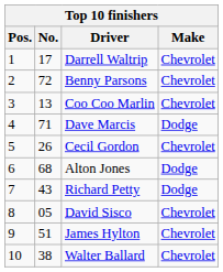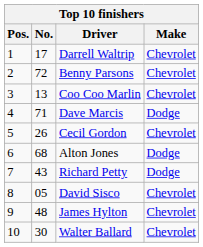 <table class="wikitable">
 <tr>
 <th colspan="4">Top 10 finishers</th>
 </tr>
 <tr>
 <th>Pos.</th>
 <th>No.</th>
 <th>Driver</th>
 <th>Make</th>
 </tr>
 <tr>
 <td>1</td>
 <td>17</td>
 <td><a href='#'>Darrell Waltrip</a></td>
 <td><a href='#'>Chevrolet</a></td>
 </tr>
 <tr>
 <td>2</td>
 <td>72</td>
 <td><a href='#'>Benny Parsons</a></td>
 <td><a href='#'>Chevrolet</a></td>
 </tr>
 <tr>
 <td>3</td>
 <td>13</td>
 <td><a href='#'>Coo Coo Marlin</a></td>
 <td><a href='#'>Chevrolet</a></td>
 </tr>
 <tr>
 <td>4</td>
 <td>71</td>
 <td><a href='#'>Dave Marcis</a></td>
 <td><a href='#'>Dodge</a></td>
 </tr>
 <tr>
 <td>5</td>
 <td>26</td>
 <td><a href='#'>Cecil Gordon</a></td>
 <td><a href='#'>Chevrolet</a></td>
 </tr>
 <tr>
 <td>6</td>
 <td>68</td>
 <td>Alton Jones</td>
 <td><a href='#'>Dodge</a></td>
 </tr>
 <tr>
 <td>7</td>
 <td>43</td>
 <td><a href='#'>Richard Petty</a></td>
 <td><a href='#'>Dodge</a></td>
 </tr>
 <tr>
 <td>8</td>
 <td>05</td>
 <td><a href='#'>David Sisco</a></td>
 <td><a href='#'>Chevrolet</a></td>
 </tr>
 <tr>
 <td>9</td>
-<td>51</td>
+<td>48</td>
 <td><a href='#'>James Hylton</a></td>
 <td><a href='#'>Chevrolet</a></td>
 </tr>
 <tr>
 <td>10</td>
-<td>38</td>
+<td>30</td>
 <td><a href='#'>Walter Ballard</a></td>
 <td><a href='#'>Chevrolet</a></td>
 </tr>
 </table>
